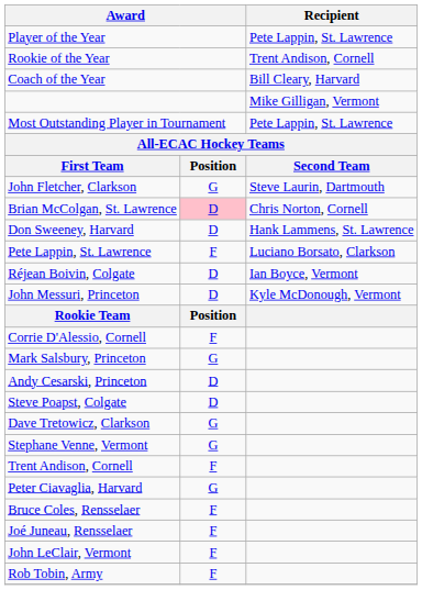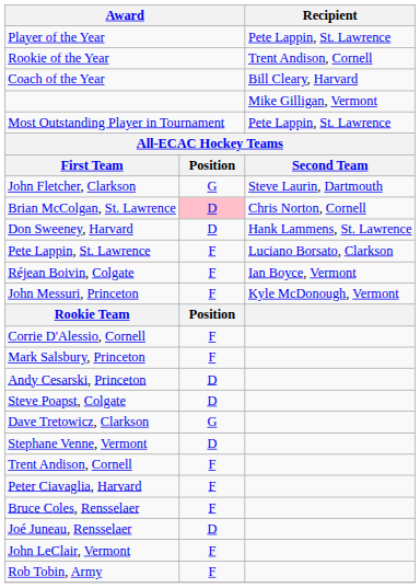 <table class="wikitable">
 <tr>
 <th colspan=2><a href='#'>Award</a></th>
 <th>Recipient</th>
 </tr>
 <tr>
 <td colspan=2><a href='#'>Player of the Year</a></td>
 <td><a href='#'>Pete Lappin</a>, <a href='#'>St. Lawrence</a></td>
 </tr>
 <tr>
 <td colspan=2><a href='#'>Rookie of the Year</a></td>
 <td><a href='#'>Trent Andison</a>, <a href='#'>Cornell</a></td>
 </tr>
 <tr>
 <td colspan=2><a href='#'>Coach of the Year</a></td>
 <td><a href='#'>Bill Cleary</a>, <a href='#'>Harvard</a></td>
 </tr>
 <tr>
 <td colspan=2></td>
 <td><a href='#'>Mike Gilligan</a>, <a href='#'>Vermont</a></td>
 </tr>
 <tr>
 <td colspan=2><a href='#'>Most Outstanding Player in Tournament</a></td>
 <td><a href='#'>Pete Lappin</a>, <a href='#'>St. Lawrence</a></td>
 </tr>
 <tr>
 <th colspan=3><a href='#'>All-ECAC Hockey Teams</a></th>
 </tr>
 <tr>
 <th><a href='#'>First Team</a></th>
 <th>  Position  </th>
 <th><a href='#'>Second Team</a></th>
 </tr>
 <tr>
 <td><a href='#'>John Fletcher</a>, <a href='#'>Clarkson</a></td>
 <td align=center><a href='#'>G</a></td>
 <td><a href='#'>Steve Laurin</a>, <a href='#'>Dartmouth</a></td>
 </tr>
 <tr>
 <td><a href='#'>Brian McColgan</a>, <a href='#'>St. Lawrence</a></td>
 <td align=center style="background: pink;"><a href='#'>D</a></td>
 <td><a href='#'>Chris Norton</a>, <a href='#'>Cornell</a></td>
 </tr>
 <tr>
 <td><a href='#'>Don Sweeney</a>, <a href='#'>Harvard</a></td>
 <td align=center><a href='#'>D</a></td>
 <td><a href='#'>Hank Lammens</a>, <a href='#'>St. Lawrence</a></td>
 </tr>
 <tr>
 <td><a href='#'>Pete Lappin</a>, <a href='#'>St. Lawrence</a></td>
 <td align=center><a href='#'>F</a></td>
 <td><a href='#'>Luciano Borsato</a>, <a href='#'>Clarkson</a></td>
 </tr>
 <tr>
 <td><a href='#'>Réjean Boivin</a>, <a href='#'>Colgate</a></td>
-<td align=center><a href='#'>D</a></td>
+<td align=center><a href='#'>F</a></td>
 <td><a href='#'>Ian Boyce</a>, <a href='#'>Vermont</a></td>
 </tr>
 <tr>
 <td><a href='#'>John Messuri</a>, <a href='#'>Princeton</a></td>
-<td align=center><a href='#'>D</a></td>
+<td align=center><a href='#'>F</a></td>
 <td><a href='#'>Kyle McDonough</a>, <a href='#'>Vermont</a></td>
 </tr>
 <tr>
 <th><a href='#'>Rookie Team</a></th>
 <th>  Position  </th>
 <th></th>
 </tr>
 <tr>
 <td><a href='#'>Corrie D'Alessio</a>, <a href='#'>Cornell</a></td>
 <td align=center><a href='#'>F</a></td>
 <td></td>
 </tr>
 <tr>
 <td><a href='#'>Mark Salsbury</a>, <a href='#'>Princeton</a></td>
-<td align=center><a href='#'>G</a></td>
+<td align=center><a href='#'>F</a></td>
 <td></td>
 </tr>
 <tr>
 <td><a href='#'>Andy Cesarski</a>, <a href='#'>Princeton</a></td>
 <td align=center><a href='#'>D</a></td>
 <td></td>
 </tr>
 <tr>
 <td><a href='#'>Steve Poapst</a>, <a href='#'>Colgate</a></td>
 <td align=center><a href='#'>D</a></td>
 <td></td>
 </tr>
 <tr>
 <td><a href='#'>Dave Tretowicz</a>, <a href='#'>Clarkson</a></td>
 <td align=center><a href='#'>G</a></td>
 <td></td>
 </tr>
 <tr>
 <td><a href='#'>Stephane Venne</a>, <a href='#'>Vermont</a></td>
-<td align=center><a href='#'>G</a></td>
+<td align=center><a href='#'>D</a></td>
 <td></td>
 </tr>
 <tr>
 <td><a href='#'>Trent Andison</a>, <a href='#'>Cornell</a></td>
 <td align=center><a href='#'>F</a></td>
 <td></td>
 </tr>
 <tr>
 <td><a href='#'>Peter Ciavaglia</a>, <a href='#'>Harvard</a></td>
-<td align=center><a href='#'>G</a></td>
+<td align=center><a href='#'>F</a></td>
 <td></td>
 </tr>
 <tr>
 <td><a href='#'>Bruce Coles</a>, <a href='#'>Rensselaer</a></td>
 <td align=center><a href='#'>F</a></td>
 <td></td>
 </tr>
 <tr>
 <td><a href='#'>Joé Juneau</a>, <a href='#'>Rensselaer</a></td>
-<td align=center><a href='#'>F</a></td>
+<td align=center><a href='#'>D</a></td>
 <td></td>
 </tr>
 <tr>
 <td><a href='#'>John LeClair</a>, <a href='#'>Vermont</a></td>
 <td align=center><a href='#'>F</a></td>
 <td></td>
 </tr>
 <tr>
 <td><a href='#'>Rob Tobin</a>, <a href='#'>Army</a></td>
 <td align=center><a href='#'>F</a></td>
 <td></td>
 </tr>
 <tr>
 </tr>
 </table>
